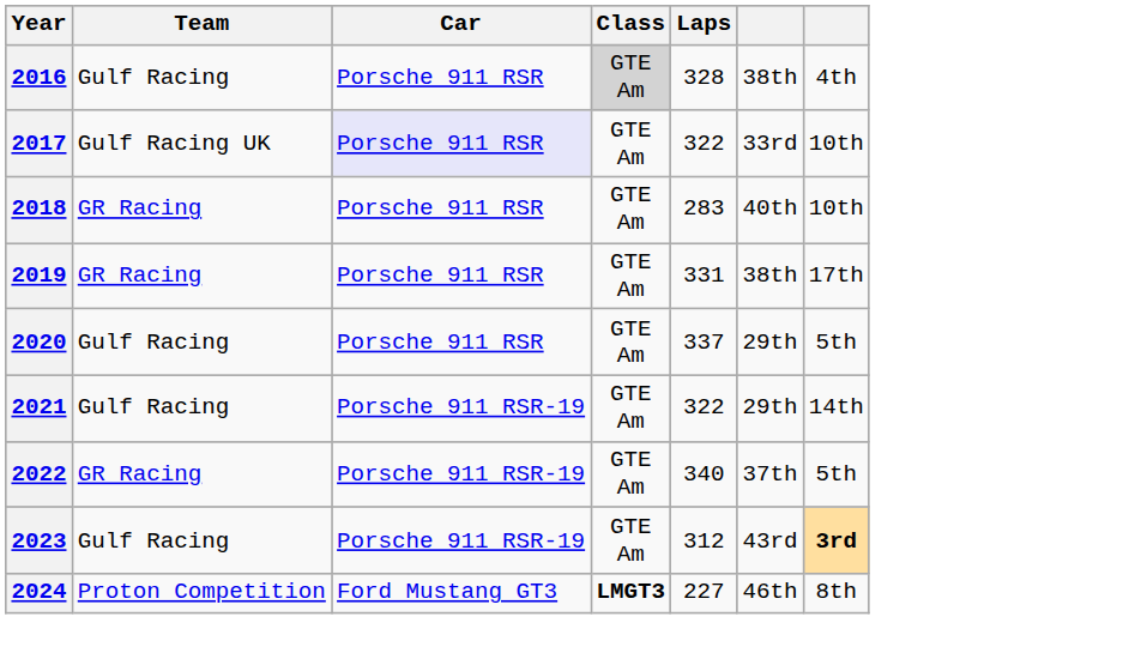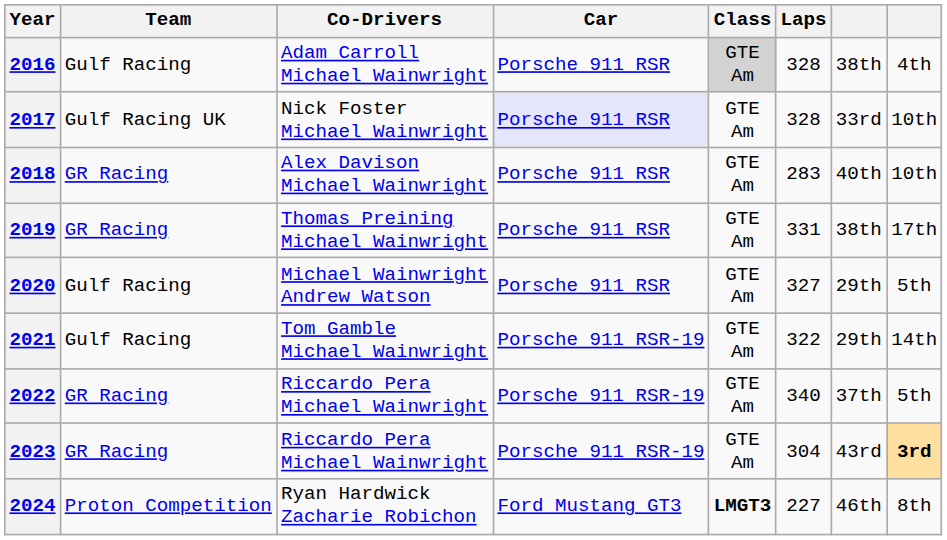 <table class="wikitable" style="text-align:center; font-size:90%">
 <tr>
 <th>Year</th>
 <th>Team</th>
+<th>Co-Drivers</th>
 <th>Car</th>
 <th>Class</th>
 <th>Laps</th>
 <th></th>
 <th></th>
 </tr>
 <tr>
 <th><a href='#'>2016</a></th>
 <td align="left"> Gulf Racing</td>
+<td align="left"> <a href='#'>Adam Carroll</a><br> <a href='#'>Michael Wainwright</a></td>
 <td align="left"><a href='#'>Porsche 911 RSR</a></td>
 <td style="background: lightgrey;">GTE<br>Am</td>
 <td>328</td>
 <td>38th</td>
 <td>4th</td>
 </tr>
 <tr>
 <th><a href='#'>2017</a></th>
 <td align="left"> Gulf Racing UK</td>
+<td align="left"> Nick Foster<br> <a href='#'>Michael Wainwright</a></td>
 <td align="left" style="background: lavender;"><a href='#'>Porsche 911 RSR</a></td>
 <td>GTE<br>Am</td>
-<td>322</td>
+<td>328</td>
 <td>33rd</td>
 <td>10th</td>
 </tr>
 <tr>
 <th><a href='#'>2018</a></th>
 <td align="left"> <a href='#'>GR Racing</a></td>
+<td align="left"> <a href='#'>Alex Davison</a><br> <a href='#'>Michael Wainwright</a></td>
 <td align="left"><a href='#'>Porsche 911 RSR</a></td>
 <td>GTE<br>Am</td>
 <td>283</td>
 <td>40th</td>
 <td>10th</td>
 </tr>
 <tr>
 <th><a href='#'>2019</a></th>
 <td align="left"> <a href='#'>GR Racing</a></td>
+<td align="left"> <a href='#'>Thomas Preining</a><br> <a href='#'>Michael Wainwright</a></td>
 <td align="left"><a href='#'>Porsche 911 RSR</a></td>
 <td>GTE<br>Am</td>
 <td>331</td>
 <td>38th</td>
 <td>17th</td>
 </tr>
 <tr>
 <th><a href='#'>2020</a></th>
 <td align="left"> Gulf Racing</td>
+<td align="left"> <a href='#'>Michael Wainwright</a><br> <a href='#'>Andrew Watson</a></td>
 <td align="left"><a href='#'>Porsche 911 RSR</a></td>
 <td>GTE<br>Am</td>
-<td>337</td>
+<td>327</td>
 <td>29th</td>
 <td>5th</td>
 </tr>
 <tr>
 <th><a href='#'>2021</a></th>
 <td align="left"> Gulf Racing</td>
+<td align="left"> <a href='#'>Tom Gamble</a><br> <a href='#'>Michael Wainwright</a></td>
 <td align="left"><a href='#'>Porsche 911 RSR-19</a></td>
 <td>GTE<br>Am</td>
 <td>322</td>
 <td>29th</td>
 <td>14th</td>
 </tr>
 <tr>
 <th><a href='#'>2022</a></th>
 <td align="left"> <a href='#'>GR Racing</a></td>
+<td align="left"> <a href='#'>Riccardo Pera</a><br> <a href='#'>Michael Wainwright</a></td>
 <td align="left"><a href='#'>Porsche 911 RSR-19</a></td>
 <td>GTE<br>Am</td>
 <td>340</td>
 <td>37th</td>
 <td>5th</td>
 </tr>
 <tr>
 <th><a href='#'>2023</a></th>
-<td align="left"> Gulf Racing</td>
+<td align="left"> <a href='#'>GR Racing</a></td>
+<td align="left"> <a href='#'>Riccardo Pera</a><br> <a href='#'>Michael Wainwright</a></td>
 <td align="left"><a href='#'>Porsche 911 RSR-19</a></td>
 <td>GTE<br>Am</td>
-<td>312</td>
+<td>304</td>
 <td>43rd</td>
 <td style="background:#FFDF9F;"><strong>3rd</strong></td>
 </tr>
 <tr>
 <th><a href='#'>2024</a></th>
 <td align="left"> <a href='#'>Proton Competition</a></td>
+<td align="left"> Ryan Hardwick<br> <a href='#'>Zacharie Robichon</a></td>
 <td align="left"><a href='#'>Ford Mustang GT3</a></td>
 <td><strong>LMGT3</strong></td>
 <td>227</td>
 <td>46th</td>
 <td>8th</td>
 </tr>
 </table>
